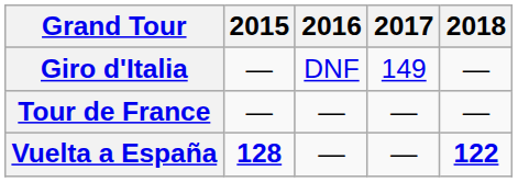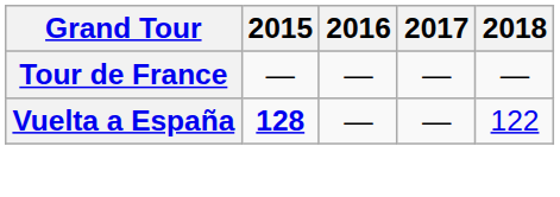 <table class="wikitable plainrowheaders">
 <tr>
 <th scope="col"><a href='#'>Grand Tour</a></th>
 <th scope="col">2015</th>
 <th scope="col">2016</th>
 <th scope="col">2017</th>
 <th scope="col">2018</th>
-</tr>
-<tr style="text-align:center;">
-<th scope="row"> <a href='#'>Giro d'Italia</a></th>
-<td>—</td>
-<td><a href='#'>DNF</a></td>
-<td><a href='#'>149</a></td>
-<td>—</td>
 </tr>
 <tr style="text-align:center;">
 <th scope="row"> <a href='#'>Tour de France</a></th>
 <td>—</td>
 <td>—</td>
 <td>—</td>
 <td>—</td>
 </tr>
 <tr style="text-align:center;">
 <th scope="row"> <a href='#'>Vuelta a España</a></th>
 <td><strong><a href='#'>128</a></strong></td>
 <td>—</td>
 <td>—</td>
-<td><strong><a href='#'>122</a></strong></td>
+<td><a href='#'>122</a></td>
 </tr>
 </table>
